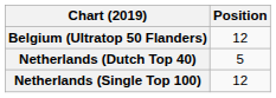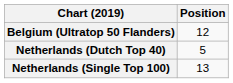 <table class="wikitable plainrowheaders sortable" style="text-align:center">
 <tr>
 <th>Chart (2019)</th>
 <th>Position</th>
 </tr>
 <tr>
 <th scope="row">Belgium (Ultratop 50 Flanders)</th>
 <td>12</td>
 </tr>
 <tr>
 <th scope="row">Netherlands (Dutch Top 40)</th>
 <td>5</td>
 </tr>
 <tr>
 <th scope="row">Netherlands (Single Top 100)</th>
-<td>12</td>
+<td>13</td>
 </tr>
 </table>
